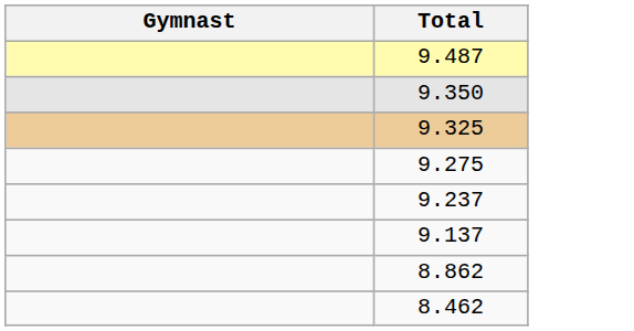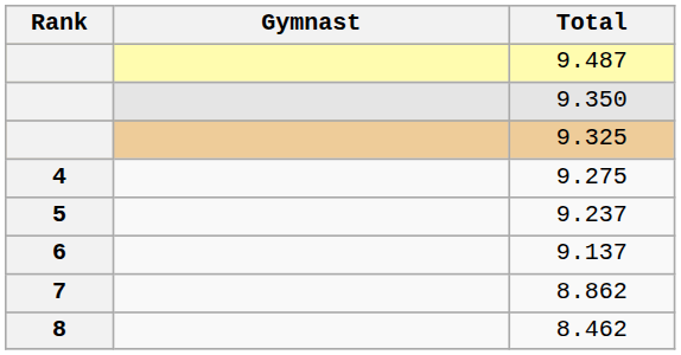 <table class="wikitable sortable" style="text-align:center; font-size:95%">
 <tr>
+<th scope="col" style="width:50px;">Rank</th>
 <th scope="col" style="width:200px;">Gymnast</th>
 <th scope="col" style="width:80px;">Total</th>
 </tr>
 <tr style="background:#fffcaf;">
+<th scope=row style="text-align:center"></th>
 <td style="text-align:left;"></td>
 <td>9.487</td>
 </tr>
 <tr style="background:#e5e5e5;">
+<th scope=row style="text-align:center"></th>
 <td style="text-align:left;"></td>
 <td>9.350</td>
 </tr>
 <tr style="background:#ec9;">
+<th scope=row style="text-align:center"></th>
 <td style="text-align:left;"></td>
 <td>9.325</td>
 </tr>
 <tr>
+<th scope=row style="text-align:center">4</th>
 <td style="text-align:left;"></td>
 <td>9.275</td>
 </tr>
 <tr>
+<th scope=row style="text-align:center">5</th>
 <td style="text-align:left;"></td>
 <td>9.237</td>
 </tr>
 <tr>
+<th scope=row style="text-align:center">6</th>
 <td style="text-align:left;"></td>
 <td>9.137</td>
 </tr>
 <tr>
+<th scope=row style="text-align:center">7</th>
 <td style="text-align:left;"></td>
 <td>8.862</td>
 </tr>
 <tr>
+<th scope=row style="text-align:center">8</th>
 <td style="text-align:left;"></td>
 <td>8.462</td>
 </tr>
 </table>
